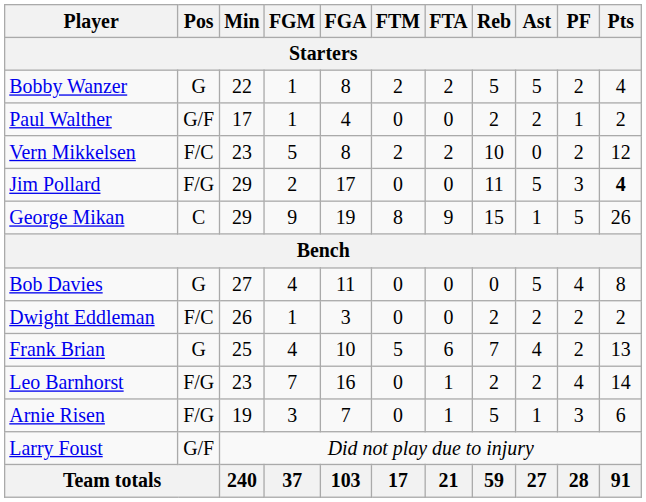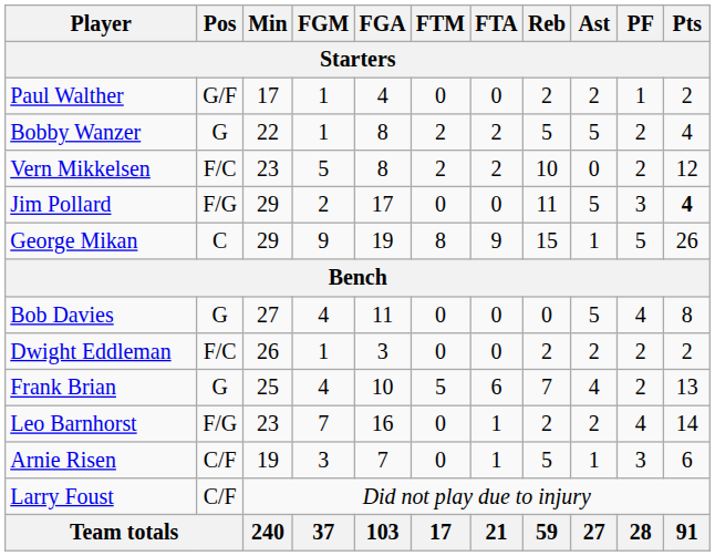 <table class="wikitable" style="text-align:center; font-size:95%">
 <tr>
 <th scope="col" width="125px">Player</th>
 <th scope="col" width="25px">Pos</th>
 <th scope="col" width="25px">Min</th>
 <th scope="col" width="25px">FGM</th>
 <th scope="col" width="25px">FGA</th>
 <th scope="col" width="25px">FTM</th>
 <th scope="col" width="25px">FTA</th>
 <th scope="col" width="25px">Reb</th>
 <th scope="col" width="25px">Ast</th>
 <th scope="col" width="25px">PF</th>
 <th scope="col" width="25px">Pts</th>
 </tr>
 <tr>
 <th scope="col" colspan="11">Starters</th>
 </tr>
 <tr>
+<td style="text-align:left"><a href='#'>Paul Walther</a></td>
+<td>G/F</td>
+<td>17</td>
+<td>1</td>
+<td>4</td>
+<td>0</td>
+<td>0</td>
+<td>2</td>
+<td>2</td>
+<td>1</td>
+<td>2</td>
+</tr>
+<tr>
 <td style="text-align:left"><a href='#'>Bobby Wanzer</a></td>
 <td>G</td>
 <td>22</td>
 <td>1</td>
 <td>8</td>
 <td>2</td>
 <td>2</td>
 <td>5</td>
 <td>5</td>
 <td>2</td>
 <td>4</td>
-</tr>
-<tr>
-<td style="text-align:left"><a href='#'>Paul Walther</a></td>
-<td>G/F</td>
-<td>17</td>
-<td>1</td>
-<td>4</td>
-<td>0</td>
-<td>0</td>
-<td>2</td>
-<td>2</td>
-<td>1</td>
-<td>2</td>
 </tr>
 <tr>
 <td style="text-align:left"><a href='#'>Vern Mikkelsen</a></td>
 <td>F/C</td>
 <td>23</td>
 <td>5</td>
 <td>8</td>
 <td>2</td>
 <td>2</td>
 <td>10</td>
 <td>0</td>
 <td>2</td>
 <td>12</td>
 </tr>
 <tr>
 <td style="text-align:left"><a href='#'>Jim Pollard</a></td>
 <td>F/G</td>
 <td>29</td>
 <td>2</td>
 <td>17</td>
 <td>0</td>
 <td>0</td>
 <td>11</td>
 <td>5</td>
 <td>3</td>
 <td><strong>4</strong></td>
 </tr>
 <tr>
 <td style="text-align:left"><a href='#'>George Mikan</a></td>
 <td>C</td>
 <td>29</td>
 <td>9</td>
 <td>19</td>
 <td>8</td>
 <td>9</td>
 <td>15</td>
 <td>1</td>
 <td>5</td>
 <td>26</td>
 </tr>
 <tr>
 <th colspan="11">Bench</th>
 </tr>
 <tr>
 <td style="text-align:left"><a href='#'>Bob Davies</a></td>
 <td>G</td>
 <td>27</td>
 <td>4</td>
 <td>11</td>
 <td>0</td>
 <td>0</td>
 <td>0</td>
 <td>5</td>
 <td>4</td>
 <td>8</td>
 </tr>
 <tr>
 <td style="text-align:left"><a href='#'>Dwight Eddleman</a></td>
 <td>F/C</td>
 <td>26</td>
 <td>1</td>
 <td>3</td>
 <td>0</td>
 <td>0</td>
 <td>2</td>
 <td>2</td>
 <td>2</td>
 <td>2</td>
 </tr>
 <tr>
 <td style="text-align:left"><a href='#'>Frank Brian</a></td>
 <td>G</td>
 <td>25</td>
 <td>4</td>
 <td>10</td>
 <td>5</td>
 <td>6</td>
 <td>7</td>
 <td>4</td>
 <td>2</td>
 <td>13</td>
 </tr>
 <tr>
 <td style="text-align:left"><a href='#'>Leo Barnhorst</a></td>
 <td>F/G</td>
 <td>23</td>
 <td>7</td>
 <td>16</td>
 <td>0</td>
 <td>1</td>
 <td>2</td>
 <td>2</td>
 <td>4</td>
 <td>14</td>
 </tr>
 <tr>
 <td style="text-align:left"><a href='#'>Arnie Risen</a></td>
-<td>F/G</td>
+<td>C/F</td>
 <td>19</td>
 <td>3</td>
 <td>7</td>
 <td>0</td>
 <td>1</td>
 <td>5</td>
 <td>1</td>
 <td>3</td>
 <td>6</td>
 </tr>
 <tr>
 <td style="text-align:left"><a href='#'>Larry Foust</a></td>
-<td>G/F</td>
+<td>C/F</td>
 <td colspan="9"><em>Did not play due to injury</em></td>
 </tr>
 <tr>
 <th scope="row" colspan="2">Team totals</th>
 <th>240</th>
 <th>37</th>
 <th>103</th>
 <th>17</th>
 <th>21</th>
 <th>59</th>
 <th>27</th>
 <th>28</th>
 <th>91</th>
 </tr>
 </table>
